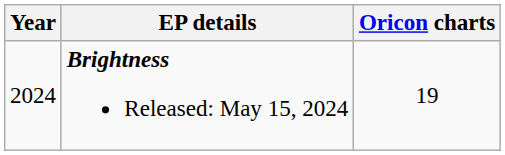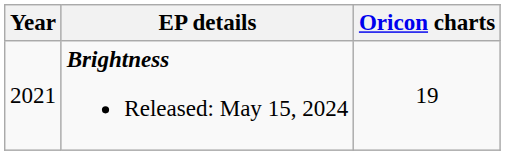 <table class="wikitable">
 <tr>
 <th>Year</th>
 <th>EP details</th>
 <th><a href='#'>Oricon</a> charts</th>
 </tr>
 <tr>
-<td>2024</td>
+<td>2021</td>
 <td><strong><em>Brightness</em></strong><br><ul><li>Released: May 15, 2024</li></ul></td>
 <td style="text-align:center;">19</td>
 </tr>
 </table>
